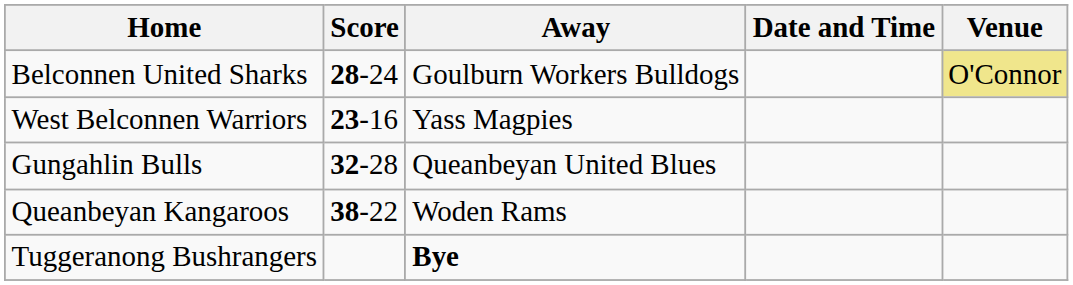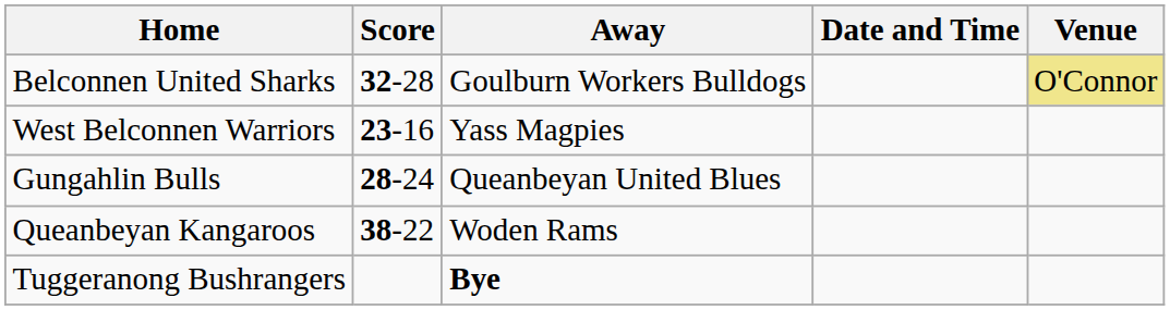 <table class="wikitable">
 <tr>
 <th>Home</th>
 <th>Score</th>
 <th>Away</th>
 <th>Date and Time</th>
 <th>Venue</th>
 </tr>
 <tr>
 <td> Belconnen United Sharks</td>
-<td><strong>28</strong>-24</td>
+<td><strong>32</strong>-28</td>
 <td> Goulburn Workers Bulldogs</td>
 <td></td>
 <td style="background: khaki;">O'Connor</td>
 </tr>
 <tr>
 <td> West Belconnen Warriors</td>
 <td><strong>23</strong>-16</td>
 <td> Yass Magpies</td>
 <td></td>
 <td></td>
 </tr>
 <tr>
 <td> Gungahlin Bulls</td>
-<td><strong>32</strong>-28</td>
+<td><strong>28</strong>-24</td>
 <td> Queanbeyan United Blues</td>
 <td></td>
 <td></td>
 </tr>
 <tr>
 <td> Queanbeyan Kangaroos</td>
 <td><strong>38</strong>-22</td>
 <td> Woden Rams</td>
 <td></td>
 <td></td>
 </tr>
 <tr>
 <td> Tuggeranong Bushrangers</td>
 <td></td>
 <td><strong>Bye</strong></td>
 <td></td>
 <td></td>
 </tr>
 </table>
